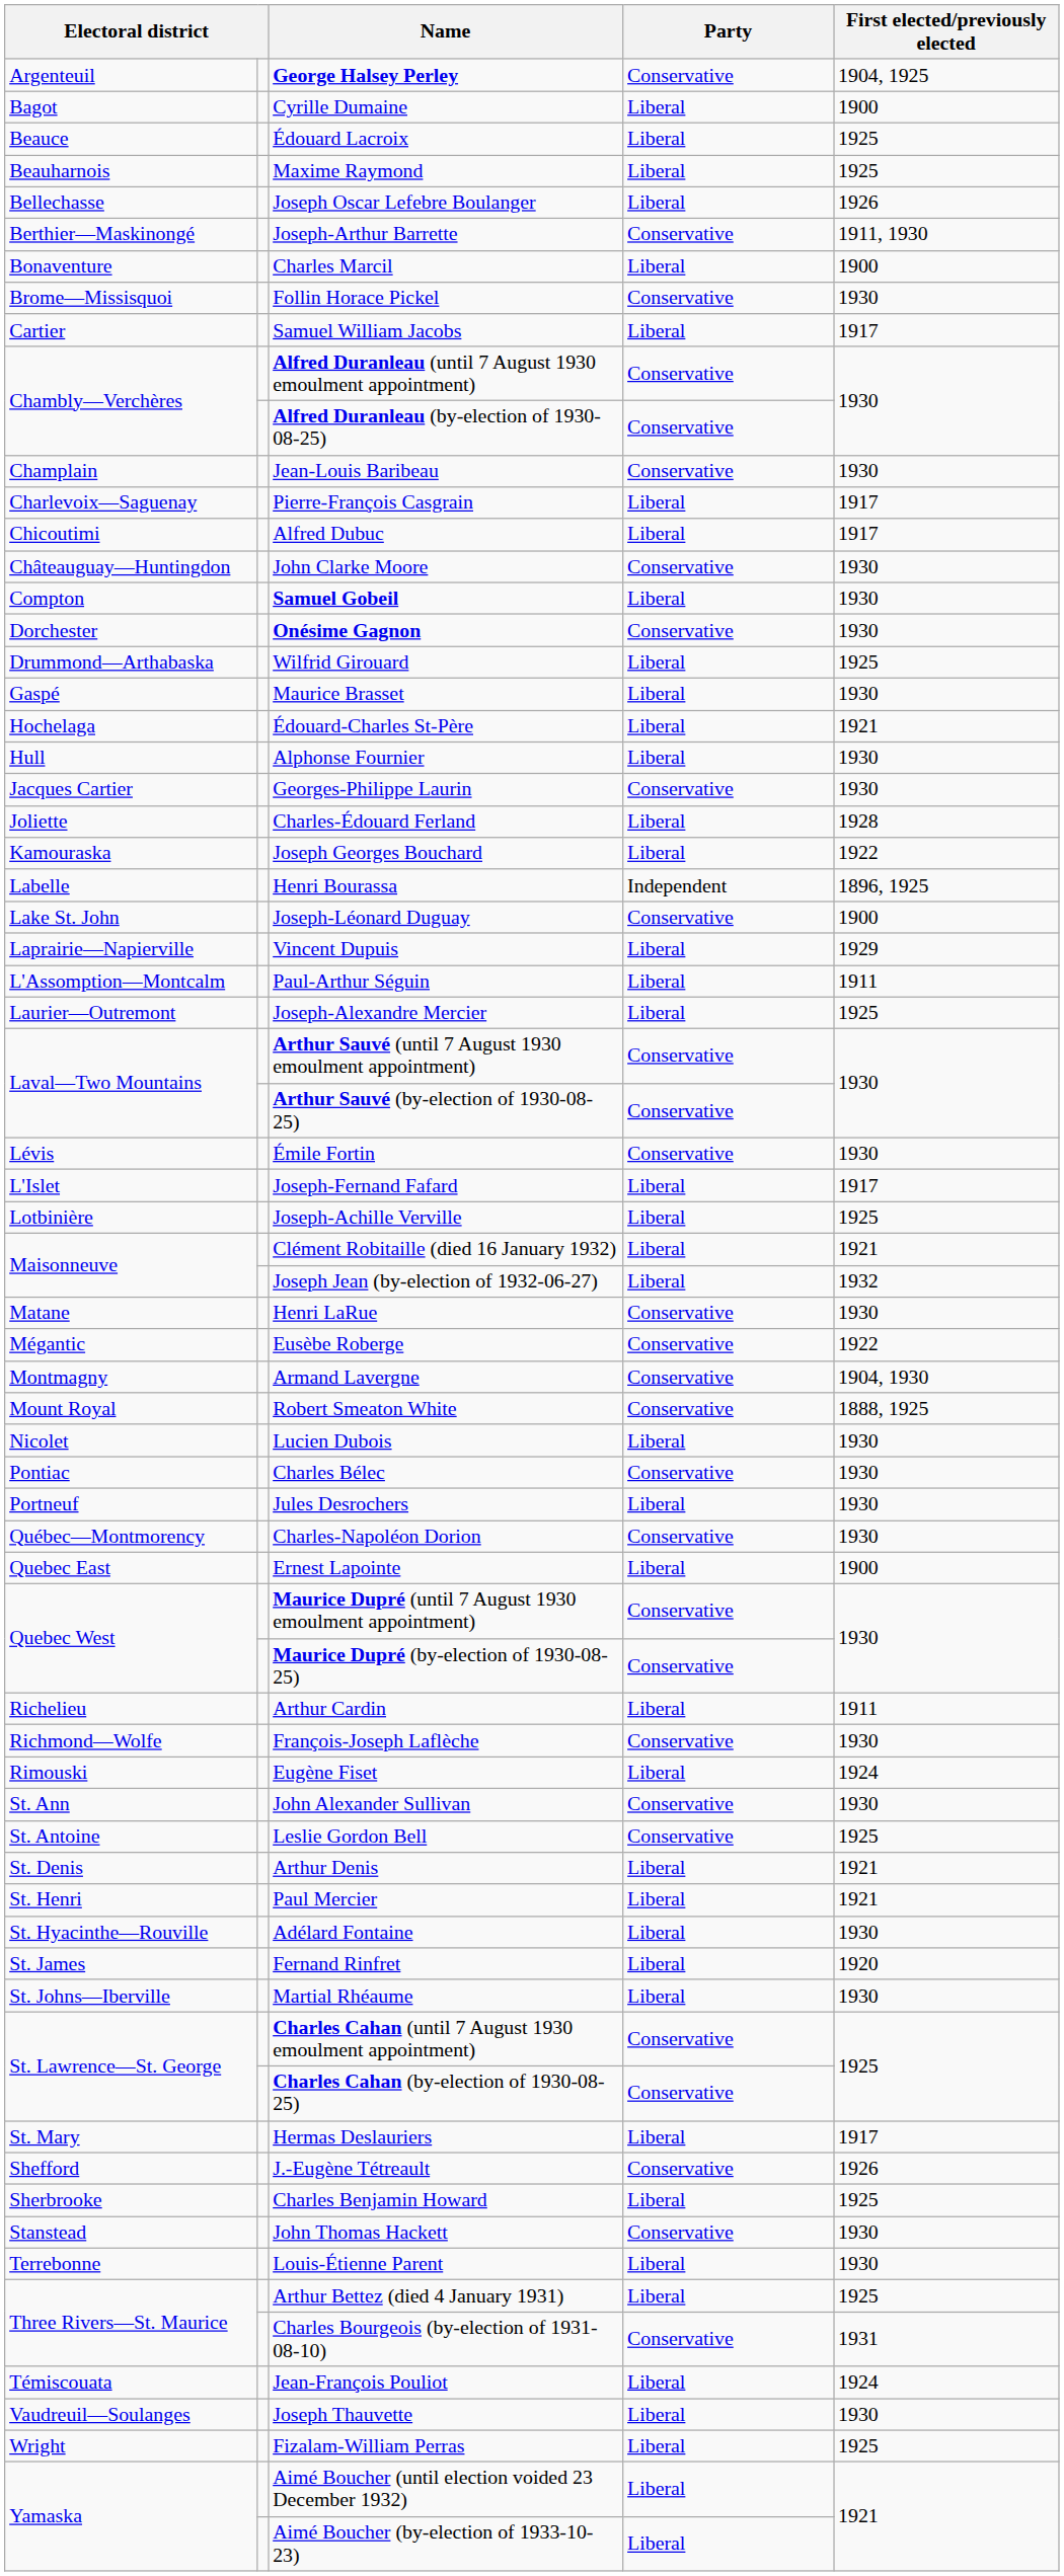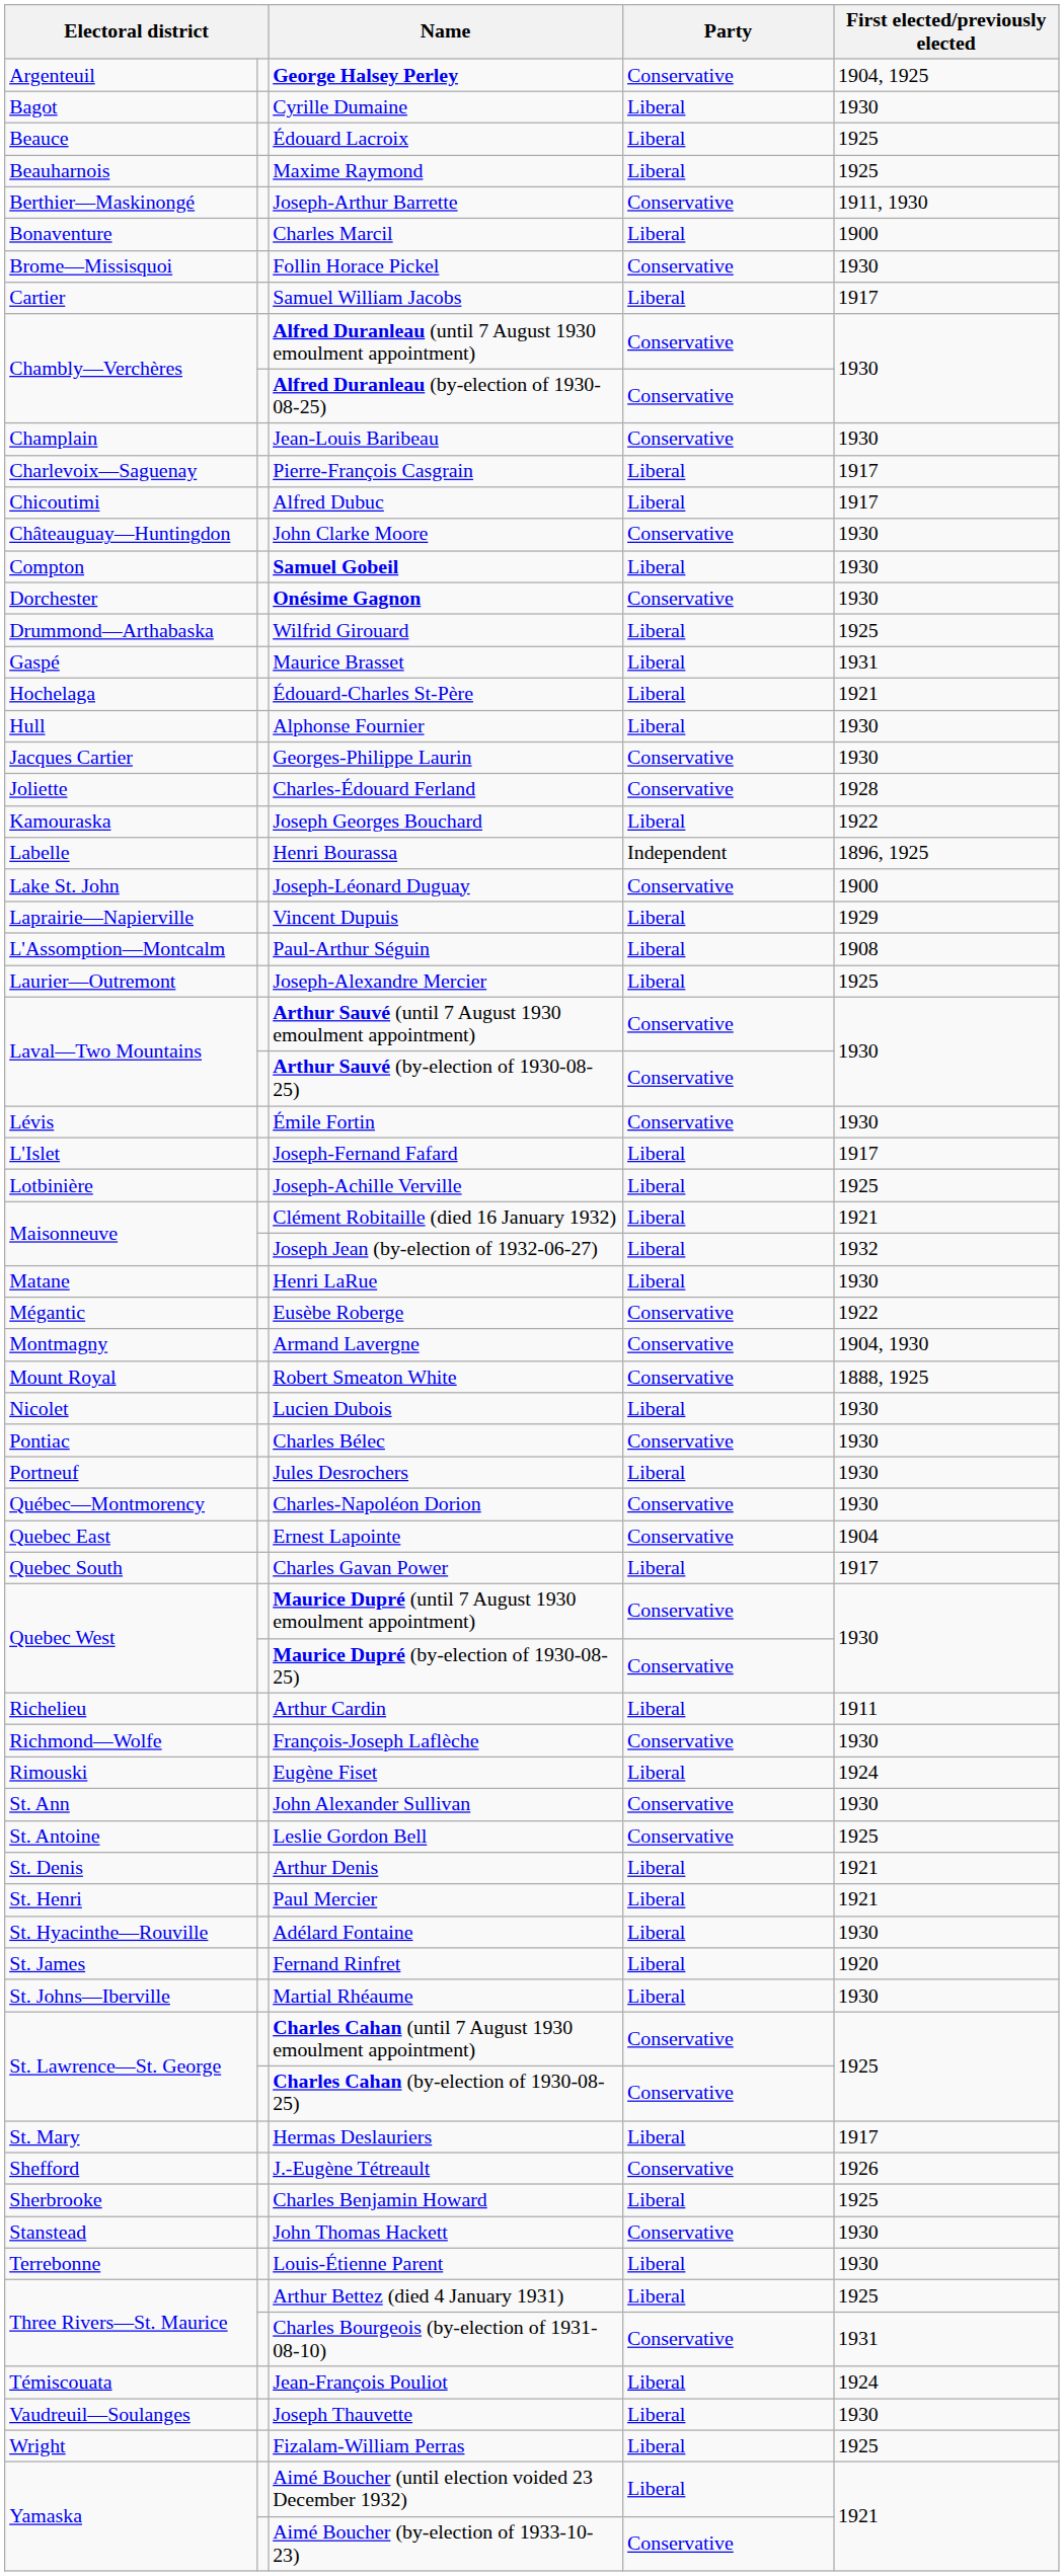 <table class="wikitable" width=95%>
 <tr>
 <th colspan=2 width=25%>Electoral district</th>
 <th>Name</th>
 <th width=20%>Party</th>
 <th>First elected/previously elected</th>
 </tr>
 <tr>
 <td width=24%><a href='#'>Argenteuil</a></td>
 <td></td>
 <td><strong><a href='#'>George Halsey Perley</a></strong></td>
 <td><a href='#'>Conservative</a></td>
 <td>1904, 1925</td>
 </tr>
 <tr>
 <td><a href='#'>Bagot</a></td>
 <td></td>
 <td><a href='#'>Cyrille Dumaine</a></td>
 <td><a href='#'>Liberal</a></td>
-<td>1900</td>
+<td>1930</td>
 </tr>
 <tr>
 <td><a href='#'>Beauce</a></td>
 <td></td>
 <td><a href='#'>Édouard Lacroix</a></td>
 <td><a href='#'>Liberal</a></td>
 <td>1925</td>
 </tr>
 <tr>
 <td><a href='#'>Beauharnois</a></td>
 <td></td>
 <td><a href='#'>Maxime Raymond</a></td>
 <td><a href='#'>Liberal</a></td>
 <td>1925</td>
-</tr>
-<tr>
-<td><a href='#'>Bellechasse</a></td>
-<td></td>
-<td><a href='#'>Joseph Oscar Lefebre Boulanger</a></td>
-<td><a href='#'>Liberal</a></td>
-<td>1926</td>
 </tr>
 <tr>
 <td><a href='#'>Berthier—Maskinongé</a></td>
 <td></td>
 <td><a href='#'>Joseph-Arthur Barrette</a></td>
 <td><a href='#'>Conservative</a></td>
 <td>1911, 1930</td>
 </tr>
 <tr>
 <td><a href='#'>Bonaventure</a></td>
 <td></td>
 <td><a href='#'>Charles Marcil</a></td>
 <td><a href='#'>Liberal</a></td>
 <td>1900</td>
 </tr>
 <tr>
 <td><a href='#'>Brome—Missisquoi</a></td>
 <td></td>
 <td><a href='#'>Follin Horace Pickel</a></td>
 <td><a href='#'>Conservative</a></td>
 <td>1930</td>
 </tr>
 <tr>
 <td><a href='#'>Cartier</a></td>
 <td></td>
 <td><a href='#'>Samuel William Jacobs</a></td>
 <td><a href='#'>Liberal</a></td>
 <td>1917</td>
 </tr>
 <tr>
 <td rowspan=2><a href='#'>Chambly—Verchères</a></td>
 <td></td>
 <td><strong><a href='#'>Alfred Duranleau</a></strong> (until 7 August 1930 emoulment appointment)</td>
 <td><a href='#'>Conservative</a></td>
 <td rowspan=2>1930</td>
 </tr>
 <tr>
 <td></td>
 <td><strong><a href='#'>Alfred Duranleau</a></strong> (by-election of 1930-08-25)</td>
 <td><a href='#'>Conservative</a></td>
 </tr>
 <tr>
 <td><a href='#'>Champlain</a></td>
 <td></td>
 <td><a href='#'>Jean-Louis Baribeau</a></td>
 <td><a href='#'>Conservative</a></td>
 <td>1930</td>
 </tr>
 <tr>
 <td><a href='#'>Charlevoix—Saguenay</a></td>
 <td></td>
 <td><a href='#'>Pierre-François Casgrain</a></td>
 <td><a href='#'>Liberal</a></td>
 <td>1917</td>
 </tr>
 <tr>
 <td><a href='#'>Chicoutimi</a></td>
 <td></td>
 <td><a href='#'>Alfred Dubuc</a></td>
 <td><a href='#'>Liberal</a></td>
 <td>1917</td>
 </tr>
 <tr>
 <td><a href='#'>Châteauguay—Huntingdon</a></td>
 <td></td>
 <td><a href='#'>John Clarke Moore</a></td>
 <td><a href='#'>Conservative</a></td>
 <td>1930</td>
 </tr>
 <tr>
 <td><a href='#'>Compton</a></td>
 <td></td>
 <td><strong><a href='#'>Samuel Gobeil</a></strong></td>
 <td><a href='#'>Liberal</a></td>
 <td>1930</td>
 </tr>
 <tr>
 <td><a href='#'>Dorchester</a></td>
 <td></td>
 <td><strong><a href='#'>Onésime Gagnon</a></strong></td>
 <td><a href='#'>Conservative</a></td>
 <td>1930</td>
 </tr>
 <tr>
 <td><a href='#'>Drummond—Arthabaska</a></td>
 <td></td>
 <td><a href='#'>Wilfrid Girouard</a></td>
 <td><a href='#'>Liberal</a></td>
 <td>1925</td>
 </tr>
 <tr>
 <td><a href='#'>Gaspé</a></td>
 <td></td>
 <td><a href='#'>Maurice Brasset</a></td>
 <td><a href='#'>Liberal</a></td>
-<td>1930</td>
+<td>1931</td>
 </tr>
 <tr>
 <td><a href='#'>Hochelaga</a></td>
 <td></td>
 <td><a href='#'>Édouard-Charles St-Père</a></td>
 <td><a href='#'>Liberal</a></td>
 <td>1921</td>
 </tr>
 <tr>
 <td><a href='#'>Hull</a></td>
 <td></td>
 <td><a href='#'>Alphonse Fournier</a></td>
 <td><a href='#'>Liberal</a></td>
 <td>1930</td>
 </tr>
 <tr>
 <td><a href='#'>Jacques Cartier</a></td>
 <td></td>
 <td><a href='#'>Georges-Philippe Laurin</a></td>
 <td><a href='#'>Conservative</a></td>
 <td>1930</td>
 </tr>
 <tr>
 <td><a href='#'>Joliette</a></td>
 <td></td>
 <td><a href='#'>Charles-Édouard Ferland</a></td>
-<td><a href='#'>Liberal</a></td>
+<td><a href='#'>Conservative</a></td>
 <td>1928</td>
 </tr>
 <tr>
 <td><a href='#'>Kamouraska</a></td>
 <td></td>
 <td><a href='#'>Joseph Georges Bouchard</a></td>
 <td><a href='#'>Liberal</a></td>
 <td>1922</td>
 </tr>
 <tr>
 <td><a href='#'>Labelle</a></td>
 <td></td>
 <td><a href='#'>Henri Bourassa</a></td>
 <td>Independent</td>
 <td>1896, 1925</td>
 </tr>
 <tr>
 <td><a href='#'>Lake St. John</a></td>
 <td></td>
 <td><a href='#'>Joseph-Léonard Duguay</a></td>
 <td><a href='#'>Conservative</a></td>
 <td>1900</td>
 </tr>
 <tr>
 <td><a href='#'>Laprairie—Napierville</a></td>
 <td></td>
 <td><a href='#'>Vincent Dupuis</a></td>
 <td><a href='#'>Liberal</a></td>
 <td>1929</td>
 </tr>
 <tr>
 <td><a href='#'>L'Assomption—Montcalm</a></td>
 <td></td>
 <td><a href='#'>Paul-Arthur Séguin</a></td>
 <td><a href='#'>Liberal</a></td>
-<td>1911</td>
+<td>1908</td>
 </tr>
 <tr>
 <td><a href='#'>Laurier—Outremont</a></td>
 <td></td>
 <td><a href='#'>Joseph-Alexandre Mercier</a></td>
 <td><a href='#'>Liberal</a></td>
 <td>1925</td>
 </tr>
 <tr>
 <td rowspan=2><a href='#'>Laval—Two Mountains</a></td>
 <td></td>
 <td><strong><a href='#'>Arthur Sauvé</a></strong> (until 7 August 1930 emoulment appointment)</td>
 <td><a href='#'>Conservative</a></td>
 <td rowspan=2>1930</td>
 </tr>
 <tr>
 <td></td>
 <td><strong><a href='#'>Arthur Sauvé</a></strong> (by-election of 1930-08-25)</td>
 <td><a href='#'>Conservative</a></td>
 </tr>
 <tr>
 <td><a href='#'>Lévis</a></td>
 <td></td>
 <td><a href='#'>Émile Fortin</a></td>
 <td><a href='#'>Conservative</a></td>
 <td>1930</td>
 </tr>
 <tr>
 <td><a href='#'>L'Islet</a></td>
 <td></td>
 <td><a href='#'>Joseph-Fernand Fafard</a></td>
 <td><a href='#'>Liberal</a></td>
 <td>1917</td>
 </tr>
 <tr>
 <td><a href='#'>Lotbinière</a></td>
 <td></td>
 <td><a href='#'>Joseph-Achille Verville</a></td>
 <td><a href='#'>Liberal</a></td>
 <td>1925</td>
 </tr>
 <tr>
 <td rowspan=2><a href='#'>Maisonneuve</a></td>
 <td></td>
 <td><a href='#'>Clément Robitaille</a> (died 16 January 1932)</td>
 <td><a href='#'>Liberal</a></td>
 <td>1921</td>
 </tr>
 <tr>
 <td></td>
 <td><a href='#'>Joseph Jean</a> (by-election of 1932-06-27)</td>
 <td><a href='#'>Liberal</a></td>
 <td>1932</td>
 </tr>
 <tr>
 <td><a href='#'>Matane</a></td>
 <td></td>
 <td><a href='#'>Henri LaRue</a></td>
-<td><a href='#'>Conservative</a></td>
+<td><a href='#'>Liberal</a></td>
 <td>1930</td>
 </tr>
 <tr>
 <td><a href='#'>Mégantic</a></td>
 <td></td>
 <td><a href='#'>Eusèbe Roberge</a></td>
 <td><a href='#'>Conservative</a></td>
 <td>1922</td>
 </tr>
 <tr>
 <td><a href='#'>Montmagny</a></td>
 <td></td>
 <td><a href='#'>Armand Lavergne</a></td>
 <td><a href='#'>Conservative</a></td>
 <td>1904, 1930</td>
 </tr>
 <tr>
 <td><a href='#'>Mount Royal</a></td>
 <td></td>
 <td><a href='#'>Robert Smeaton White</a></td>
 <td><a href='#'>Conservative</a></td>
 <td>1888, 1925</td>
 </tr>
 <tr>
 <td><a href='#'>Nicolet</a></td>
 <td></td>
 <td><a href='#'>Lucien Dubois</a></td>
 <td><a href='#'>Liberal</a></td>
 <td>1930</td>
 </tr>
 <tr>
 <td><a href='#'>Pontiac</a></td>
 <td></td>
 <td><a href='#'>Charles Bélec</a></td>
 <td><a href='#'>Conservative</a></td>
 <td>1930</td>
 </tr>
 <tr>
 <td><a href='#'>Portneuf</a></td>
 <td></td>
 <td><a href='#'>Jules Desrochers</a></td>
 <td><a href='#'>Liberal</a></td>
 <td>1930</td>
 </tr>
 <tr>
 <td><a href='#'>Québec—Montmorency</a></td>
 <td></td>
 <td><a href='#'>Charles-Napoléon Dorion</a></td>
 <td><a href='#'>Conservative</a></td>
 <td>1930</td>
 </tr>
 <tr>
 <td><a href='#'>Quebec East</a></td>
 <td></td>
 <td><a href='#'>Ernest Lapointe</a></td>
+<td><a href='#'>Conservative</a></td>
+<td>1904</td>
+</tr>
+<tr>
+<td><a href='#'>Quebec South</a></td>
+<td></td>
+<td><a href='#'>Charles Gavan Power</a></td>
 <td><a href='#'>Liberal</a></td>
-<td>1900</td>
+<td>1917</td>
 </tr>
 <tr>
 <td rowspan=2><a href='#'>Quebec West</a></td>
 <td></td>
 <td><strong><a href='#'>Maurice Dupré</a></strong> (until 7 August 1930 emoulment appointment)</td>
 <td><a href='#'>Conservative</a></td>
 <td rowspan=2>1930</td>
 </tr>
 <tr>
 <td></td>
 <td><strong><a href='#'>Maurice Dupré</a></strong> (by-election of 1930-08-25)</td>
 <td><a href='#'>Conservative</a></td>
 </tr>
 <tr>
 <td><a href='#'>Richelieu</a></td>
 <td></td>
 <td><a href='#'>Arthur Cardin</a></td>
 <td><a href='#'>Liberal</a></td>
 <td>1911</td>
 </tr>
 <tr>
 <td><a href='#'>Richmond—Wolfe</a></td>
 <td></td>
 <td><a href='#'>François-Joseph Laflèche</a></td>
 <td><a href='#'>Conservative</a></td>
 <td>1930</td>
 </tr>
 <tr>
 <td><a href='#'>Rimouski</a></td>
 <td></td>
 <td><a href='#'>Eugène Fiset</a></td>
 <td><a href='#'>Liberal</a></td>
 <td>1924</td>
 </tr>
 <tr>
 <td><a href='#'>St. Ann</a></td>
 <td></td>
 <td><a href='#'>John Alexander Sullivan</a></td>
 <td><a href='#'>Conservative</a></td>
 <td>1930</td>
 </tr>
 <tr>
 <td><a href='#'>St. Antoine</a></td>
 <td></td>
 <td><a href='#'>Leslie Gordon Bell</a></td>
 <td><a href='#'>Conservative</a></td>
 <td>1925</td>
 </tr>
 <tr>
 <td><a href='#'>St. Denis</a></td>
 <td></td>
 <td><a href='#'>Arthur Denis</a></td>
 <td><a href='#'>Liberal</a></td>
 <td>1921</td>
 </tr>
 <tr>
 <td><a href='#'>St. Henri</a></td>
 <td></td>
 <td><a href='#'>Paul Mercier</a></td>
 <td><a href='#'>Liberal</a></td>
 <td>1921</td>
 </tr>
 <tr>
 <td><a href='#'>St. Hyacinthe—Rouville</a></td>
 <td></td>
 <td><a href='#'>Adélard Fontaine</a></td>
 <td><a href='#'>Liberal</a></td>
 <td>1930</td>
 </tr>
 <tr>
 <td><a href='#'>St. James</a></td>
 <td></td>
 <td><a href='#'>Fernand Rinfret</a></td>
 <td><a href='#'>Liberal</a></td>
 <td>1920</td>
 </tr>
 <tr>
 <td><a href='#'>St. Johns—Iberville</a></td>
 <td></td>
 <td><a href='#'>Martial Rhéaume</a></td>
 <td><a href='#'>Liberal</a></td>
 <td>1930</td>
 </tr>
 <tr>
 <td rowspan=2><a href='#'>St. Lawrence—St. George</a></td>
 <td></td>
 <td><strong><a href='#'>Charles Cahan</a></strong> (until 7 August 1930 emoulment appointment)</td>
 <td><a href='#'>Conservative</a></td>
 <td rowspan=2>1925</td>
 </tr>
 <tr>
 <td></td>
 <td><strong><a href='#'>Charles Cahan</a></strong> (by-election of 1930-08-25)</td>
 <td><a href='#'>Conservative</a></td>
 </tr>
 <tr>
 <td><a href='#'>St. Mary</a></td>
 <td></td>
 <td><a href='#'>Hermas Deslauriers</a></td>
 <td><a href='#'>Liberal</a></td>
 <td>1917</td>
 </tr>
 <tr>
 <td><a href='#'>Shefford</a></td>
 <td></td>
 <td><a href='#'>J.-Eugène Tétreault</a></td>
 <td><a href='#'>Conservative</a></td>
 <td>1926</td>
 </tr>
 <tr>
 <td><a href='#'>Sherbrooke</a></td>
 <td></td>
 <td><a href='#'>Charles Benjamin Howard</a></td>
 <td><a href='#'>Liberal</a></td>
 <td>1925</td>
 </tr>
 <tr>
 <td><a href='#'>Stanstead</a></td>
 <td></td>
 <td><a href='#'>John Thomas Hackett</a></td>
 <td><a href='#'>Conservative</a></td>
 <td>1930</td>
 </tr>
 <tr>
 <td><a href='#'>Terrebonne</a></td>
 <td></td>
 <td><a href='#'>Louis-Étienne Parent</a></td>
 <td><a href='#'>Liberal</a></td>
 <td>1930</td>
 </tr>
 <tr>
 <td rowspan=2><a href='#'>Three Rivers—St. Maurice</a></td>
 <td></td>
 <td><a href='#'>Arthur Bettez</a> (died 4 January 1931)</td>
 <td><a href='#'>Liberal</a></td>
 <td>1925</td>
 </tr>
 <tr>
 <td></td>
 <td><a href='#'>Charles Bourgeois</a> (by-election of 1931-08-10)</td>
 <td><a href='#'>Conservative</a></td>
 <td>1931</td>
 </tr>
 <tr>
 <td><a href='#'>Témiscouata</a></td>
 <td></td>
 <td><a href='#'>Jean-François Pouliot</a></td>
 <td><a href='#'>Liberal</a></td>
 <td>1924</td>
 </tr>
 <tr>
 <td><a href='#'>Vaudreuil—Soulanges</a></td>
 <td></td>
 <td><a href='#'>Joseph Thauvette</a></td>
 <td><a href='#'>Liberal</a></td>
 <td>1930</td>
 </tr>
 <tr>
 <td><a href='#'>Wright</a></td>
 <td></td>
 <td><a href='#'>Fizalam-William Perras</a></td>
 <td><a href='#'>Liberal</a></td>
 <td>1925</td>
 </tr>
 <tr>
 <td rowspan=2><a href='#'>Yamaska</a></td>
 <td></td>
 <td><a href='#'>Aimé Boucher</a> (until election voided 23 December 1932)</td>
 <td><a href='#'>Liberal</a></td>
 <td rowspan=2>1921</td>
 </tr>
 <tr>
 <td></td>
 <td><a href='#'>Aimé Boucher</a> (by-election of 1933-10-23)</td>
-<td><a href='#'>Liberal</a></td>
+<td><a href='#'>Conservative</a></td>
 </tr>
 </table>
